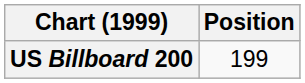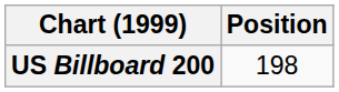 <table class="wikitable plainrowheaders" style="text-align:center">
 <tr>
 <th scope="col">Chart (1999)</th>
 <th scope="col">Position</th>
 </tr>
 <tr>
 <th scope="row">US <em>Billboard</em> 200</th>
-<td>199</td>
+<td>198</td>
 </tr>
 </table>
